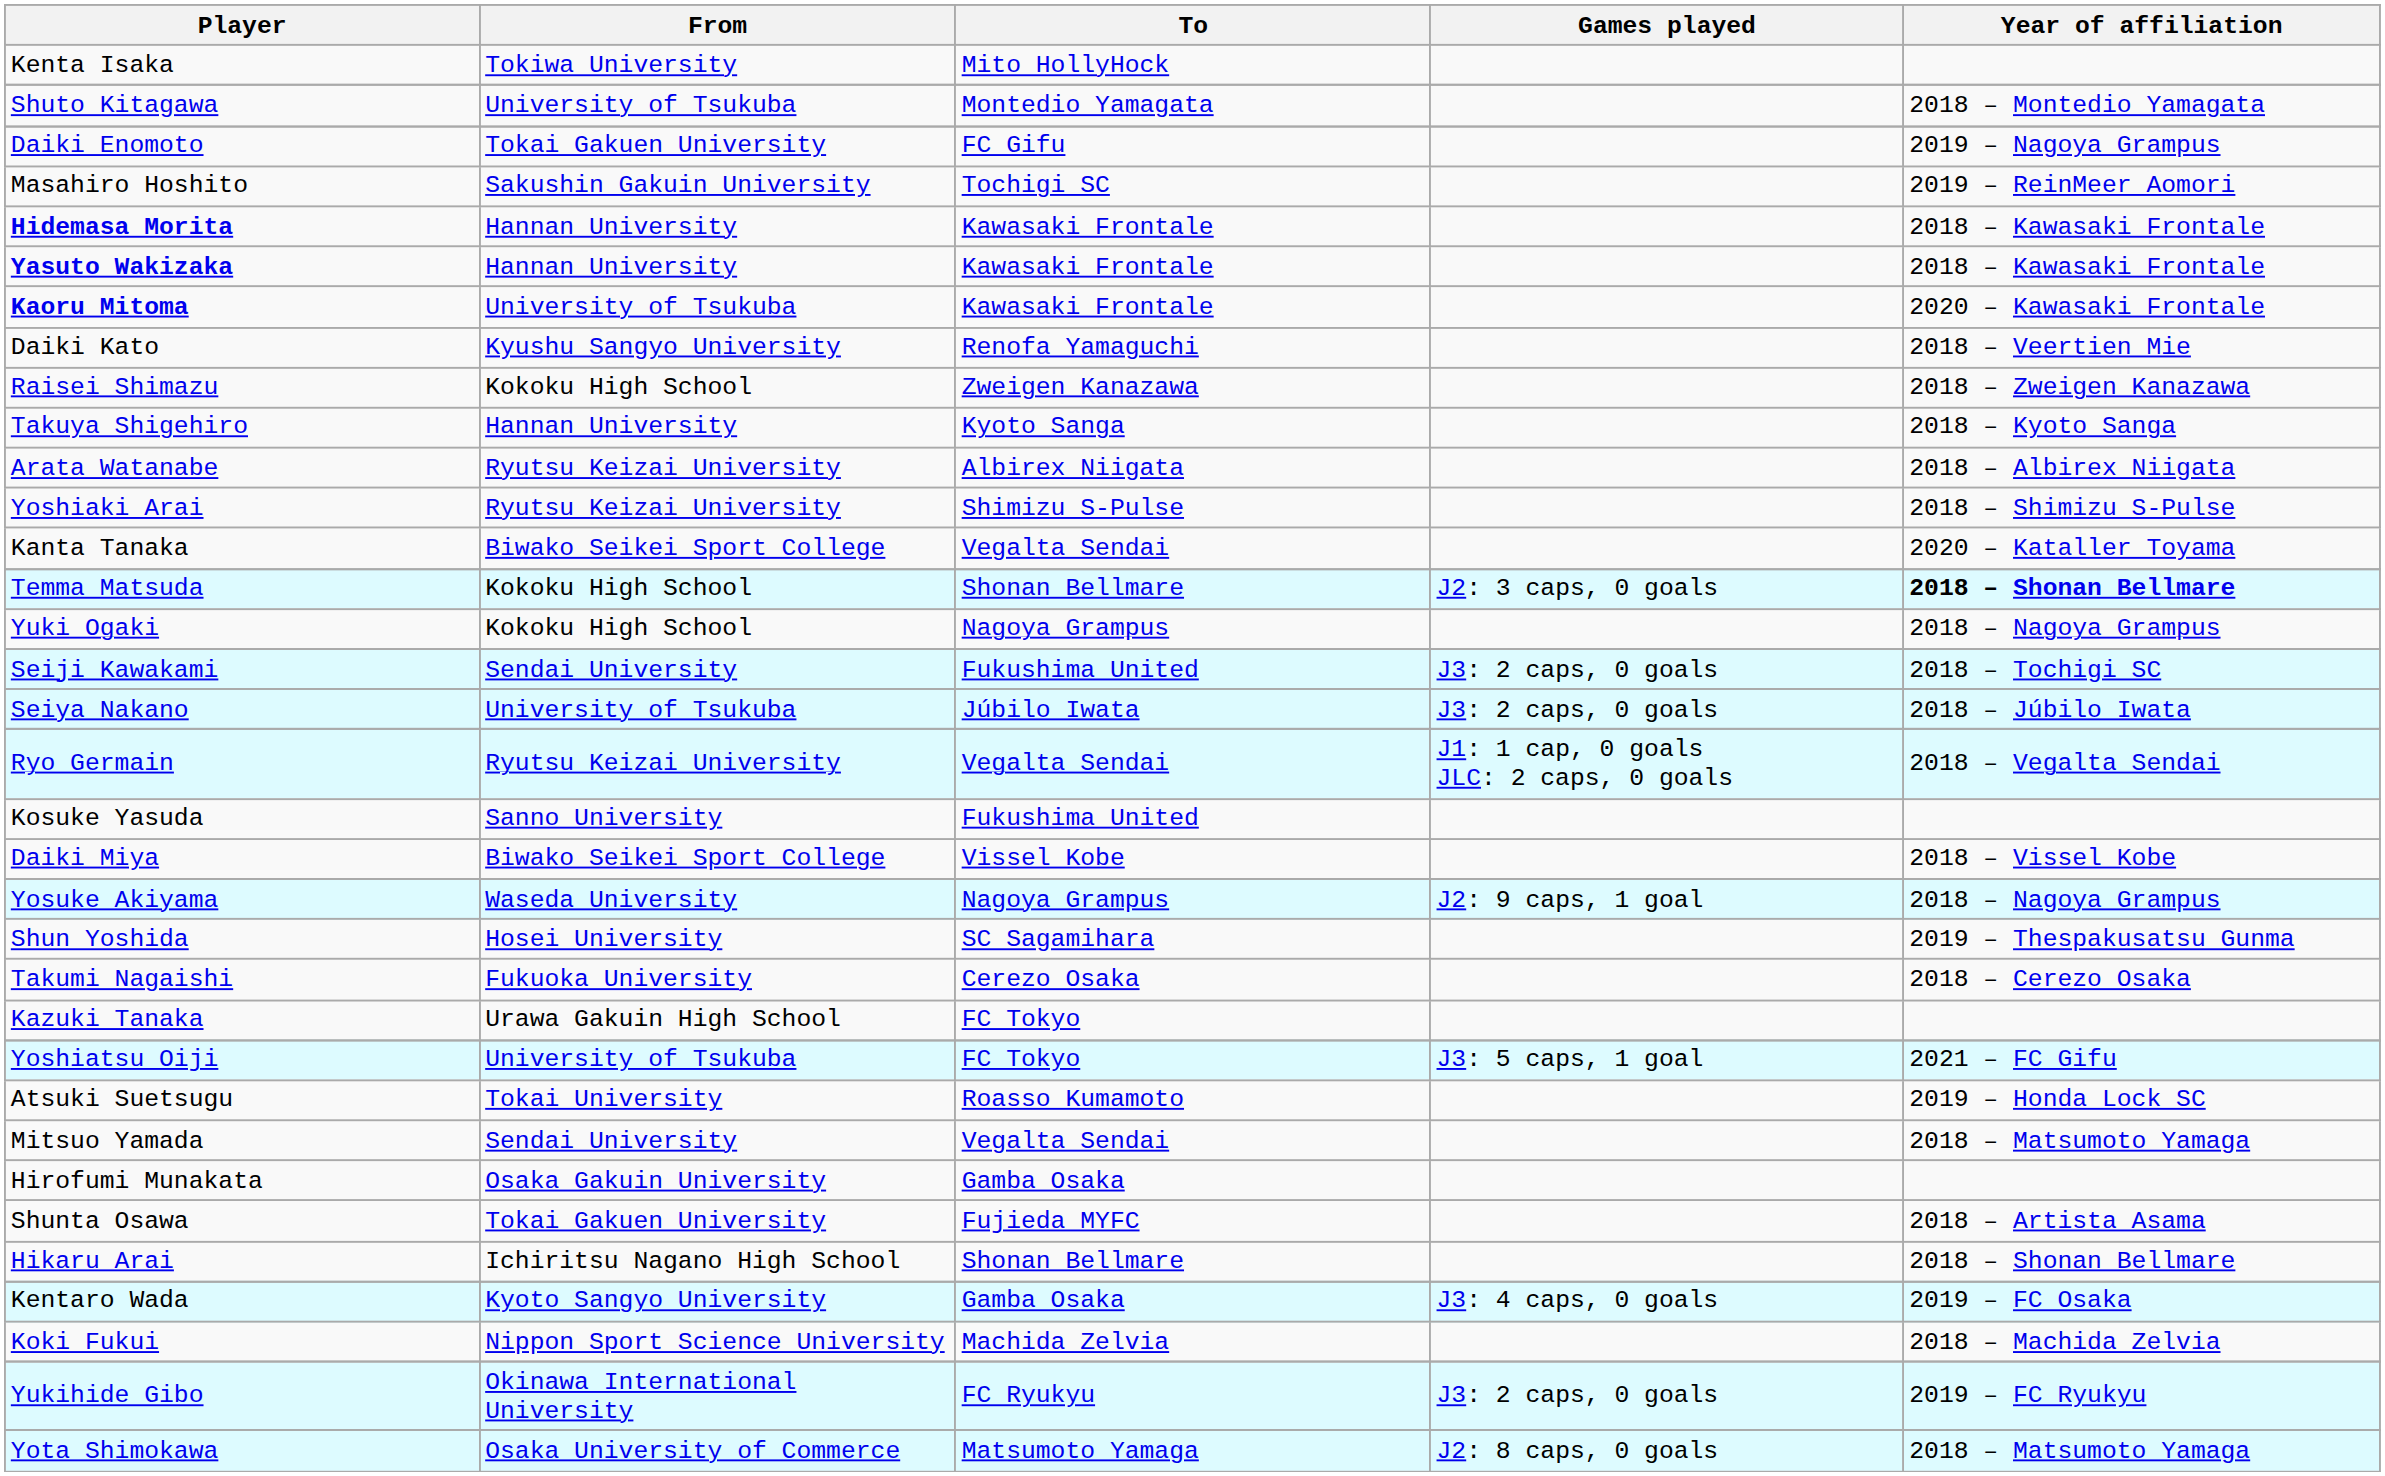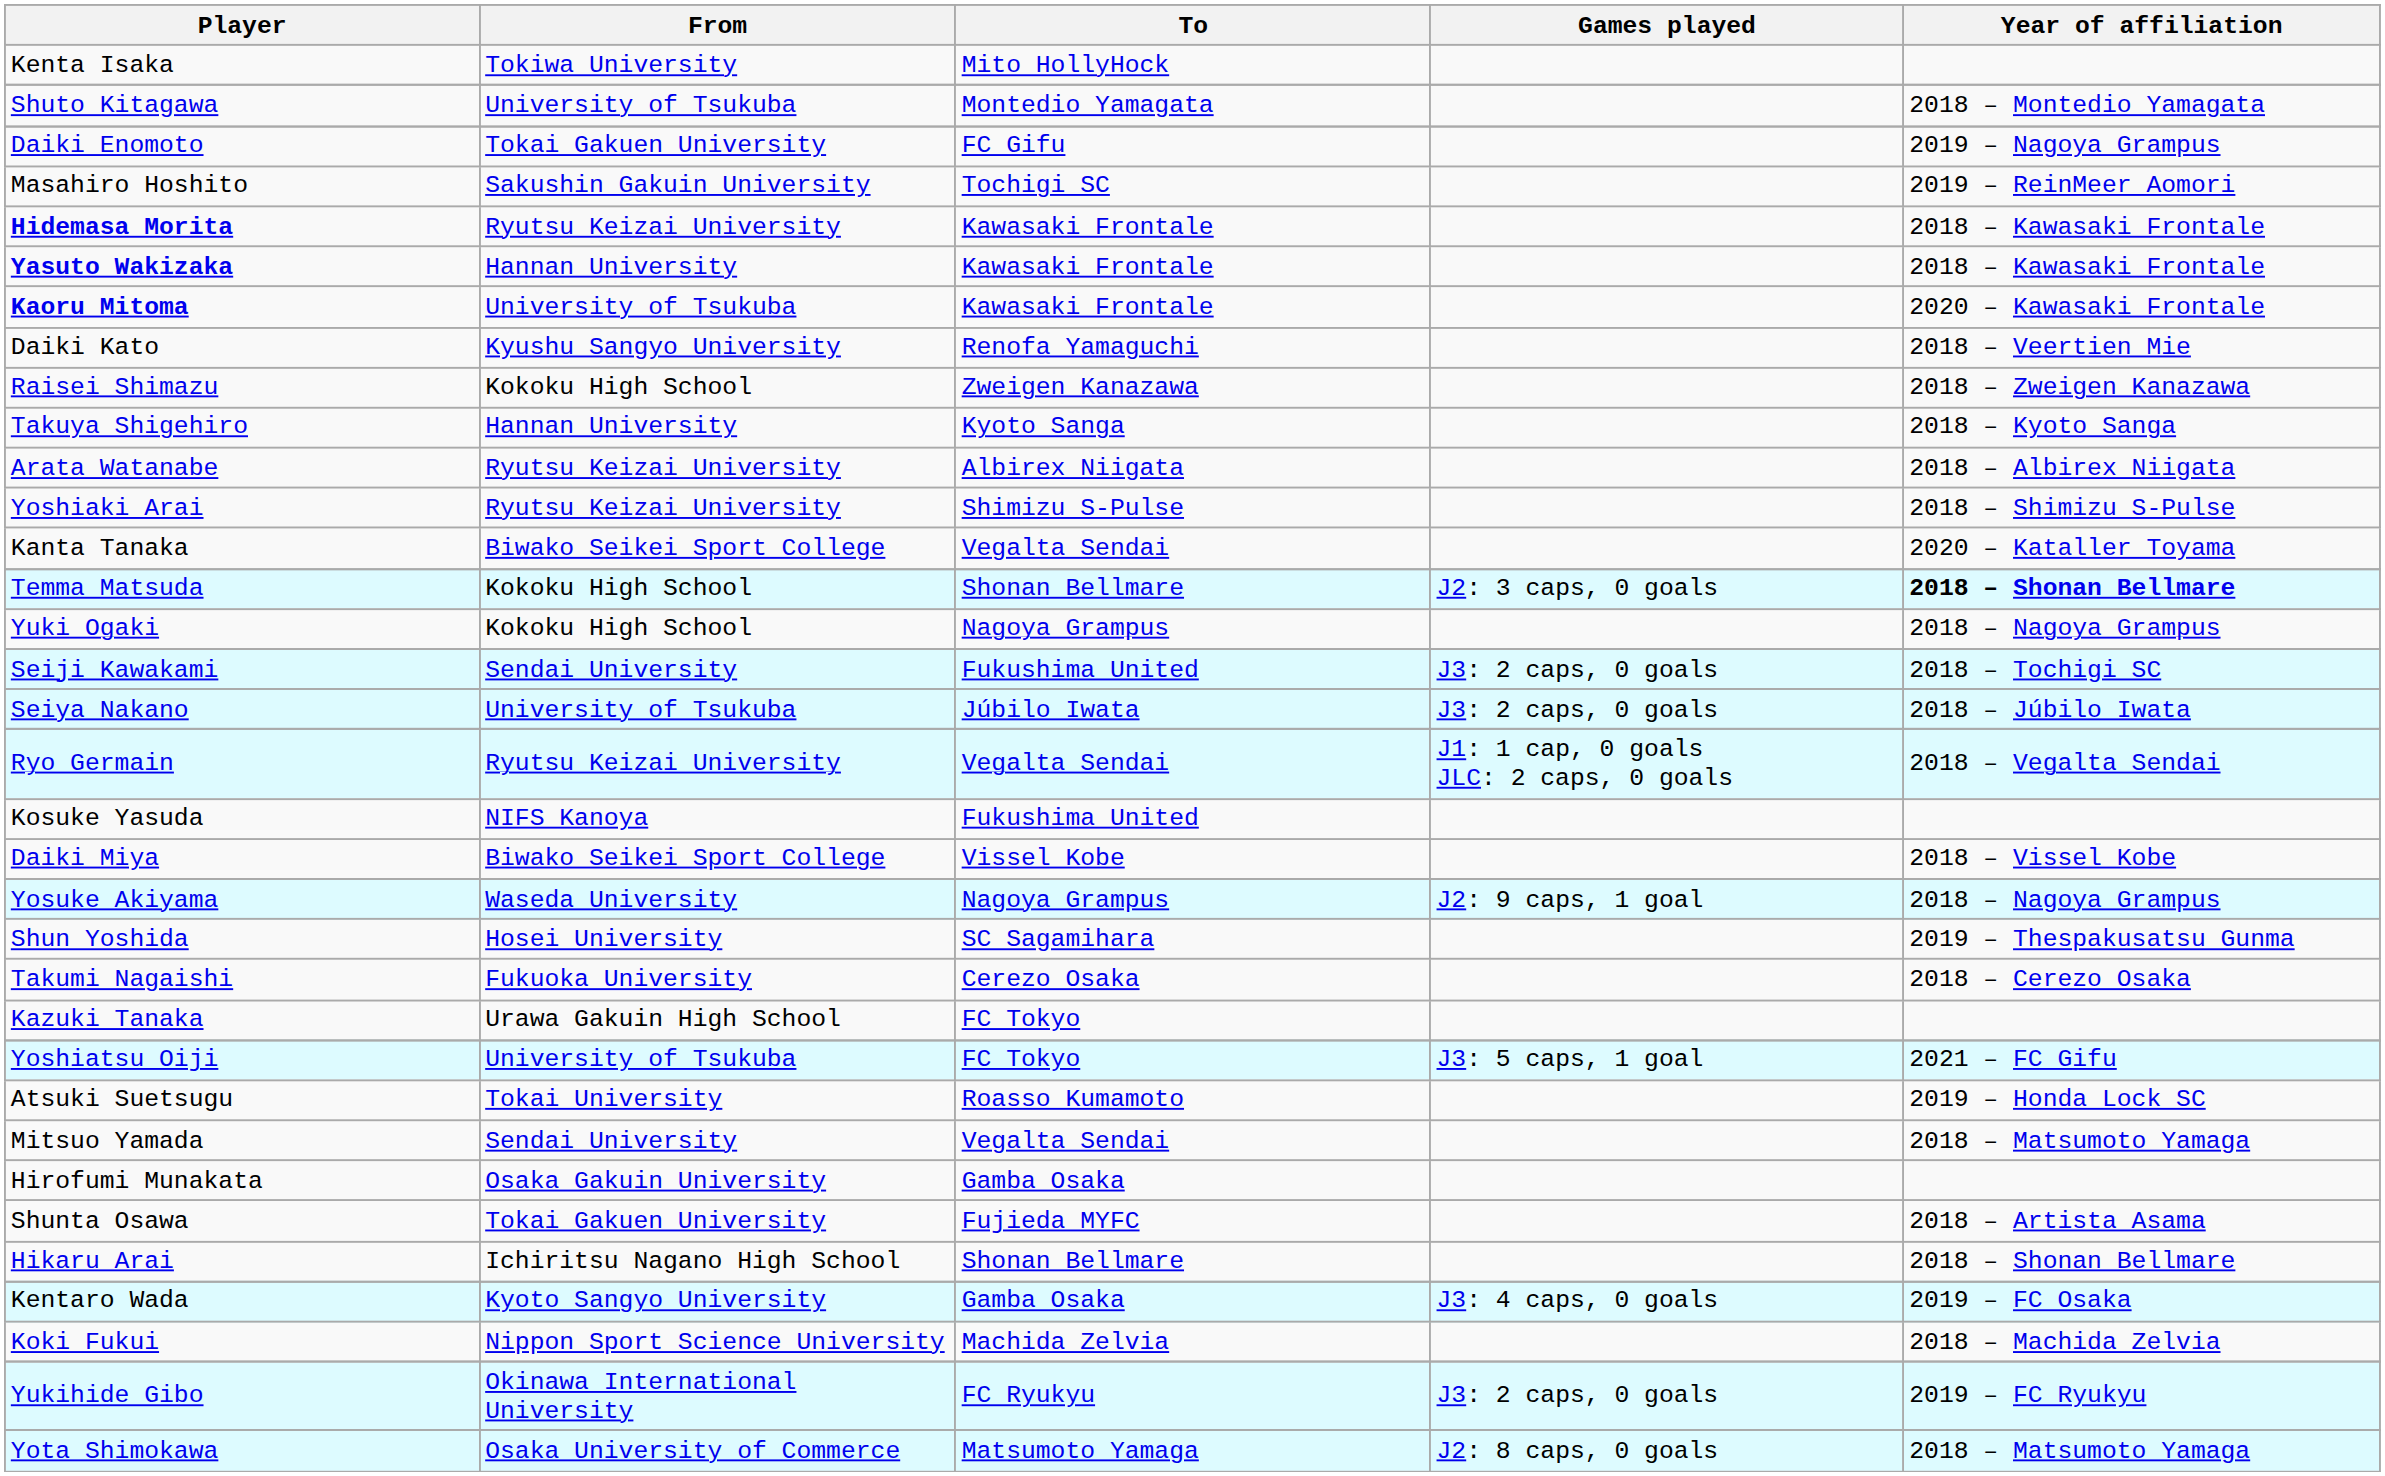 <table class="wikitable sortable mw-collapsible" style="text-align:left;">
 <tr>
 <th width=250px>Player</th>
 <th width=250px>From</th>
 <th width=250px>To</th>
 <th width=250px>Games played</th>
 <th width=250px>Year of affiliation</th>
 </tr>
 <tr>
 <td>Kenta Isaka</td>
 <td><a href='#'>Tokiwa University</a></td>
 <td><a href='#'>Mito HollyHock</a></td>
 <td></td>
 <td></td>
 </tr>
 <tr>
 </tr>
 <tr>
 <td><a href='#'>Shuto Kitagawa</a></td>
 <td><a href='#'>University of Tsukuba</a></td>
 <td><a href='#'>Montedio Yamagata</a></td>
 <td></td>
 <td>2018 – <a href='#'>Montedio Yamagata</a></td>
 </tr>
 <tr>
 </tr>
 <tr>
 <td><a href='#'>Daiki Enomoto</a></td>
 <td><a href='#'>Tokai Gakuen University</a></td>
 <td><a href='#'>FC Gifu</a></td>
 <td></td>
 <td>2019 – <a href='#'>Nagoya Grampus</a></td>
 </tr>
 <tr>
 <td>Masahiro Hoshito</td>
 <td><a href='#'>Sakushin Gakuin University</a></td>
 <td><a href='#'>Tochigi SC</a></td>
 <td></td>
 <td>2019 – <a href='#'>ReinMeer Aomori</a></td>
 </tr>
 <tr>
 <td><strong><a href='#'>Hidemasa Morita</a></strong></td>
-<td><a href='#'>Hannan University</a></td>
+<td><a href='#'>Ryutsu Keizai University</a></td>
 <td><a href='#'>Kawasaki Frontale</a></td>
 <td></td>
 <td>2018 – <a href='#'>Kawasaki Frontale</a></td>
 </tr>
 <tr>
 <td><strong><a href='#'>Yasuto Wakizaka</a></strong></td>
 <td><a href='#'>Hannan University</a></td>
 <td><a href='#'>Kawasaki Frontale</a></td>
 <td></td>
 <td>2018 – <a href='#'>Kawasaki Frontale</a></td>
 </tr>
 <tr>
 <td><strong><a href='#'>Kaoru Mitoma</a></strong></td>
 <td><a href='#'>University of Tsukuba</a></td>
 <td><a href='#'>Kawasaki Frontale</a></td>
 <td></td>
 <td>2020 – <a href='#'>Kawasaki Frontale</a></td>
 </tr>
 <tr>
 <td>Daiki Kato</td>
 <td><a href='#'>Kyushu Sangyo University</a></td>
 <td><a href='#'>Renofa Yamaguchi</a></td>
 <td></td>
 <td>2018 – <a href='#'>Veertien Mie</a></td>
 </tr>
 <tr>
 <td><a href='#'>Raisei Shimazu</a></td>
 <td>Kokoku High School</td>
 <td><a href='#'>Zweigen Kanazawa</a></td>
 <td></td>
 <td>2018 – <a href='#'>Zweigen Kanazawa</a></td>
 </tr>
 <tr>
 <td><a href='#'>Takuya Shigehiro</a></td>
 <td><a href='#'>Hannan University</a></td>
 <td><a href='#'>Kyoto Sanga</a></td>
 <td></td>
 <td>2018 – <a href='#'>Kyoto Sanga</a></td>
 </tr>
 <tr>
 <td><a href='#'>Arata Watanabe</a></td>
 <td><a href='#'>Ryutsu Keizai University</a></td>
 <td><a href='#'>Albirex Niigata</a></td>
 <td></td>
 <td>2018 – <a href='#'>Albirex Niigata</a></td>
 </tr>
 <tr>
 <td><a href='#'>Yoshiaki Arai</a></td>
 <td><a href='#'>Ryutsu Keizai University</a></td>
 <td><a href='#'>Shimizu S-Pulse</a></td>
 <td></td>
 <td>2018 – <a href='#'>Shimizu S-Pulse</a></td>
 </tr>
 <tr>
 <td>Kanta Tanaka</td>
 <td><a href='#'>Biwako Seikei Sport College</a></td>
 <td><a href='#'>Vegalta Sendai</a></td>
 <td></td>
 <td>2020 – <a href='#'>Kataller Toyama</a></td>
 </tr>
 <tr>
 </tr>
 <tr style="background:#DDFBFF;">
 <td><a href='#'>Temma Matsuda</a></td>
 <td>Kokoku High School</td>
 <td><a href='#'>Shonan Bellmare</a></td>
 <td><a href='#'>J2</a>: 3 caps, 0 goals</td>
 <td><strong>2018 – <a href='#'>Shonan Bellmare</a></strong></td>
 </tr>
 <tr>
 <td><a href='#'>Yuki Ogaki</a></td>
 <td>Kokoku High School</td>
 <td><a href='#'>Nagoya Grampus</a></td>
 <td></td>
 <td>2018 – <a href='#'>Nagoya Grampus</a></td>
 </tr>
 <tr>
 </tr>
 <tr>
 </tr>
 <tr style="background:#DDFBFF;">
 <td><a href='#'>Seiji Kawakami</a></td>
 <td><a href='#'>Sendai University</a></td>
 <td><a href='#'>Fukushima United</a></td>
 <td><a href='#'>J3</a>: 2 caps, 0 goals</td>
 <td>2018 – <a href='#'>Tochigi SC</a></td>
 </tr>
 <tr>
 </tr>
 <tr style="background:#DDFBFF;">
 <td><a href='#'>Seiya Nakano</a></td>
 <td><a href='#'>University of Tsukuba</a></td>
 <td><a href='#'>Júbilo Iwata</a></td>
 <td><a href='#'>J3</a>: 2 caps, 0 goals</td>
 <td>2018 – <a href='#'>Júbilo Iwata</a></td>
 </tr>
 <tr>
 </tr>
 <tr style="background:#DDFBFF;">
 <td><a href='#'>Ryo Germain</a></td>
 <td><a href='#'>Ryutsu Keizai University</a></td>
 <td><a href='#'>Vegalta Sendai</a></td>
 <td><a href='#'>J1</a>: 1 cap, 0 goals<br><a href='#'>JLC</a>: 2 caps, 0 goals</td>
 <td>2018 – <a href='#'>Vegalta Sendai</a></td>
 </tr>
 <tr>
 <td>Kosuke Yasuda</td>
-<td><a href='#'>Sanno University</a></td>
+<td><a href='#'>NIFS Kanoya</a></td>
 <td><a href='#'>Fukushima United</a></td>
 <td></td>
 <td></td>
 </tr>
 <tr>
 <td><a href='#'>Daiki Miya</a></td>
 <td><a href='#'>Biwako Seikei Sport College</a></td>
 <td><a href='#'>Vissel Kobe</a></td>
 <td></td>
 <td>2018 – <a href='#'>Vissel Kobe</a></td>
 </tr>
 <tr>
 </tr>
 <tr>
 </tr>
 <tr style="background:#DDFBFF;">
 <td><a href='#'>Yosuke Akiyama</a></td>
 <td><a href='#'>Waseda University</a></td>
 <td><a href='#'>Nagoya Grampus</a></td>
 <td><a href='#'>J2</a>: 9 caps, 1 goal</td>
 <td>2018 – <a href='#'>Nagoya Grampus</a></td>
 </tr>
 <tr>
 <td><a href='#'>Shun Yoshida</a></td>
 <td><a href='#'>Hosei University</a></td>
 <td><a href='#'>SC Sagamihara</a></td>
 <td></td>
 <td>2019 – <a href='#'>Thespakusatsu Gunma</a></td>
 </tr>
 <tr>
 <td><a href='#'>Takumi Nagaishi</a></td>
 <td><a href='#'>Fukuoka University</a></td>
 <td><a href='#'>Cerezo Osaka</a></td>
 <td></td>
 <td>2018 – <a href='#'>Cerezo Osaka</a></td>
 </tr>
 <tr>
 <td><a href='#'>Kazuki Tanaka</a></td>
 <td>Urawa Gakuin High School</td>
 <td><a href='#'>FC Tokyo</a></td>
 <td></td>
 <td></td>
 </tr>
 <tr>
 </tr>
 <tr style="background:#DDFBFF;">
 <td><a href='#'>Yoshiatsu Oiji</a></td>
 <td><a href='#'>University of Tsukuba</a></td>
 <td><a href='#'>FC Tokyo</a></td>
 <td><a href='#'>J3</a>: 5 caps, 1 goal</td>
 <td>2021 – <a href='#'>FC Gifu</a></td>
 </tr>
 <tr>
 <td>Atsuki Suetsugu</td>
 <td><a href='#'>Tokai University</a></td>
 <td><a href='#'>Roasso Kumamoto</a></td>
 <td></td>
 <td>2019 – <a href='#'>Honda Lock SC</a></td>
 </tr>
 <tr>
 <td>Mitsuo Yamada</td>
 <td><a href='#'>Sendai University</a></td>
 <td><a href='#'>Vegalta Sendai</a></td>
 <td></td>
 <td>2018 – <a href='#'>Matsumoto Yamaga</a></td>
 </tr>
 <tr>
 <td>Hirofumi Munakata</td>
 <td><a href='#'>Osaka Gakuin University</a></td>
 <td><a href='#'>Gamba Osaka</a></td>
 <td></td>
 <td></td>
 </tr>
 <tr>
 <td>Shunta Osawa</td>
 <td><a href='#'>Tokai Gakuen University</a></td>
 <td><a href='#'>Fujieda MYFC</a></td>
 <td></td>
 <td>2018 – <a href='#'>Artista Asama</a></td>
 </tr>
 <tr>
 <td><a href='#'>Hikaru Arai</a></td>
 <td>Ichiritsu Nagano High School</td>
 <td><a href='#'>Shonan Bellmare</a></td>
 <td></td>
 <td>2018 – <a href='#'>Shonan Bellmare</a></td>
 </tr>
 <tr>
 </tr>
 <tr style="background:#DDFBFF;">
 <td>Kentaro Wada</td>
 <td><a href='#'>Kyoto Sangyo University</a></td>
 <td><a href='#'>Gamba Osaka</a></td>
 <td><a href='#'>J3</a>: 4 caps, 0 goals</td>
 <td>2019 – <a href='#'>FC Osaka</a></td>
 </tr>
 <tr>
 <td><a href='#'>Koki Fukui</a></td>
 <td><a href='#'>Nippon Sport Science University</a></td>
 <td><a href='#'>Machida Zelvia</a></td>
 <td></td>
 <td>2018 – <a href='#'>Machida Zelvia</a></td>
 </tr>
 <tr>
 </tr>
 <tr style="background:#DDFBFF;">
 <td><a href='#'>Yukihide Gibo</a></td>
 <td><a href='#'>Okinawa International University</a></td>
 <td><a href='#'>FC Ryukyu</a></td>
 <td><a href='#'>J3</a>: 2 caps, 0 goals</td>
 <td>2019 – <a href='#'>FC Ryukyu</a></td>
 </tr>
 <tr>
 </tr>
 <tr style="background:#DDFBFF;">
 <td><a href='#'>Yota Shimokawa</a></td>
 <td><a href='#'>Osaka University of Commerce</a></td>
 <td><a href='#'>Matsumoto Yamaga</a></td>
 <td><a href='#'>J2</a>: 8 caps, 0 goals</td>
 <td>2018 – <a href='#'>Matsumoto Yamaga</a></td>
 </tr>
 </table>
